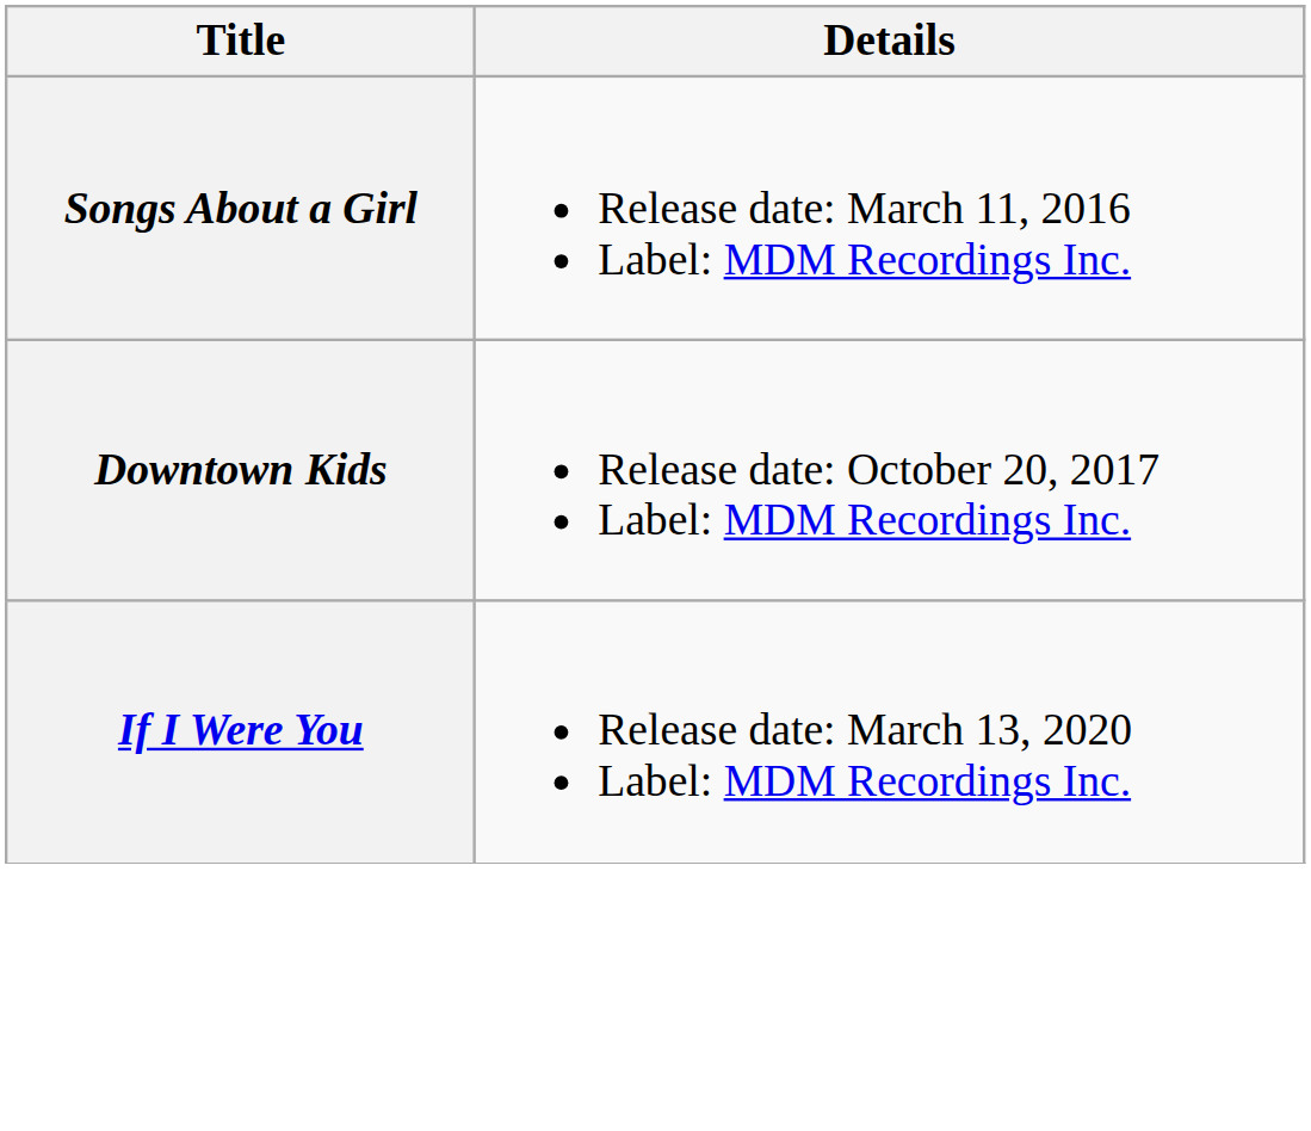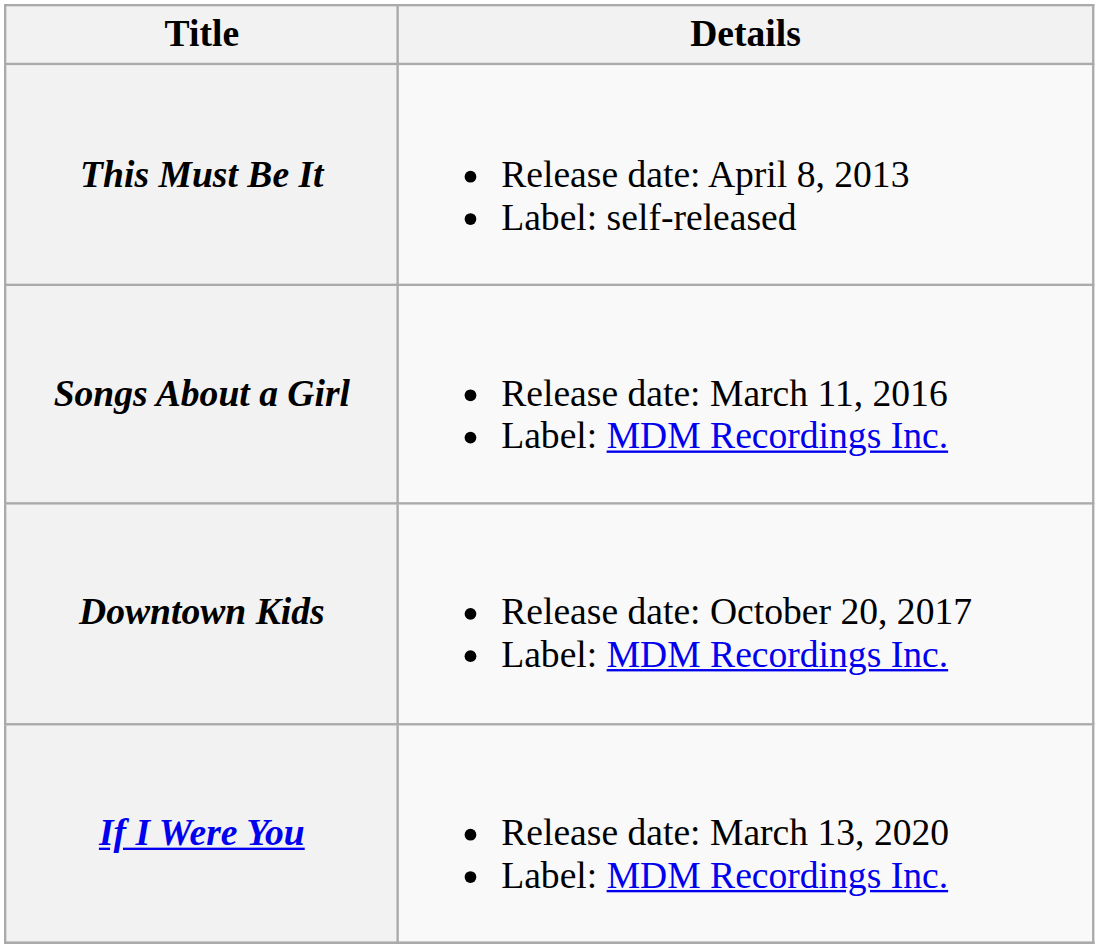 <table class="wikitable plainrowheaders">
 <tr>
 <th style="width:10em;">Title</th>
 <th style="width:18em;">Details</th>
+</tr>
+<tr>
+<th scope="row"><em>This Must Be It</em></th>
+<td><br><ul><li>Release date: April 8, 2013</li><li>Label: self-released</li></ul></td>
 </tr>
 <tr>
 <th scope="row"><em>Songs About a Girl</em></th>
 <td><br><ul><li>Release date: March 11, 2016</li><li>Label: <a href='#'>MDM Recordings Inc.</a></li></ul></td>
 </tr>
 <tr>
 <th scope="row"><em>Downtown Kids</em></th>
 <td><br><ul><li>Release date: October 20, 2017</li><li>Label: <a href='#'>MDM Recordings Inc.</a></li></ul></td>
 </tr>
 <tr>
 <th scope="row"><em><a href='#'>If I Were You</a></em></th>
 <td><br><ul><li>Release date: March 13, 2020</li><li>Label: <a href='#'>MDM Recordings Inc.</a></li></ul></td>
 </tr>
 <tr>
 </tr>
 </table>
